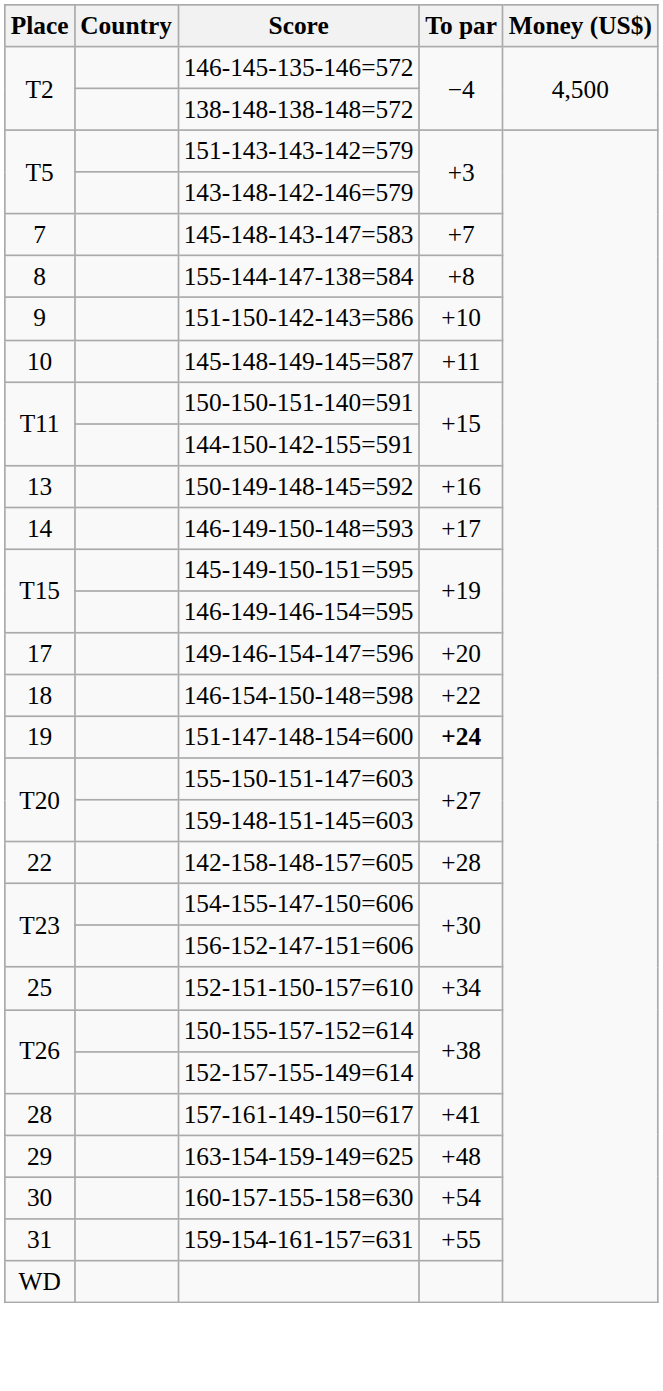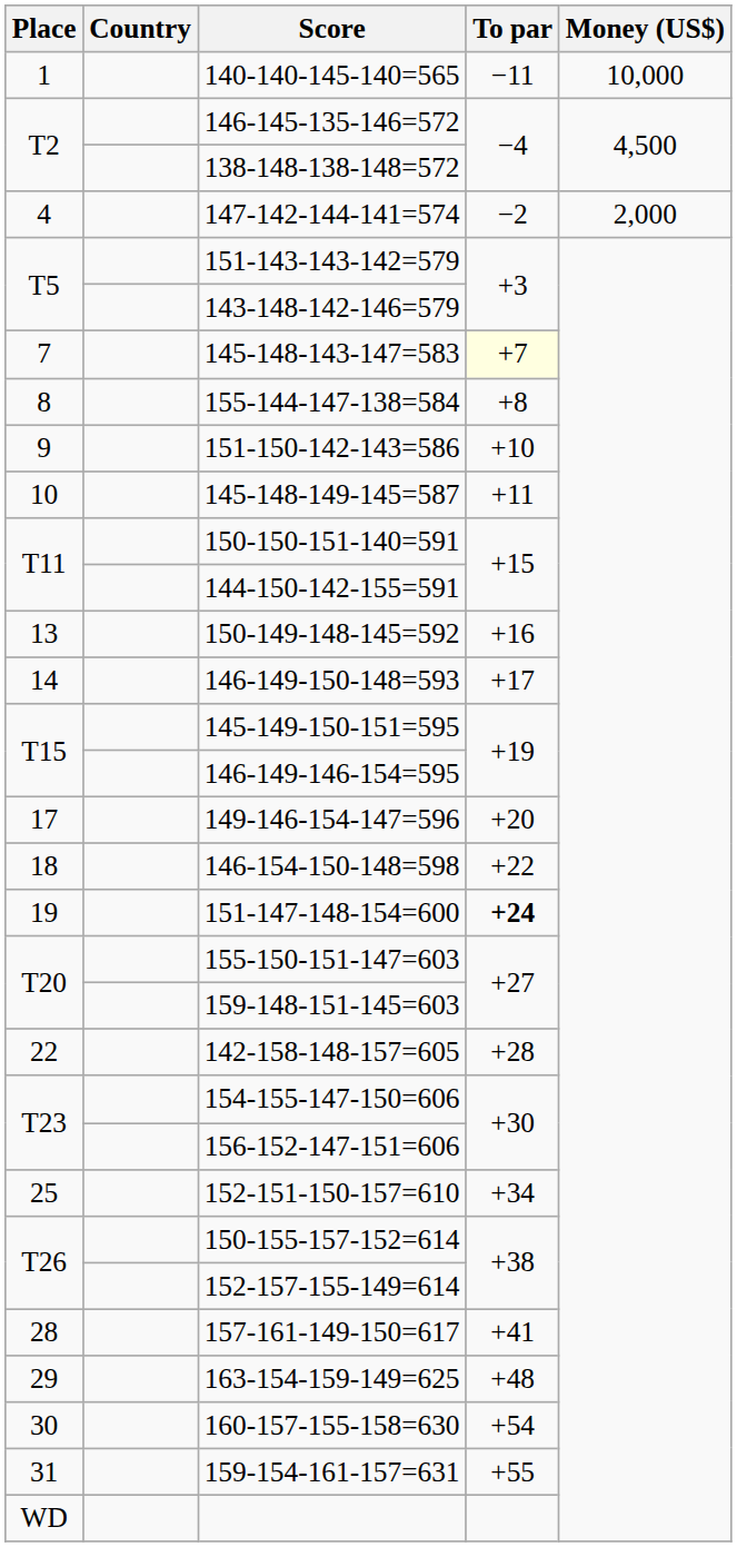 <table class="wikitable" style="font-size:95%;">
 <tr>
 <th>Place</th>
 <th>Country</th>
 <th>Score</th>
 <th>To par</th>
 <th>Money (US$)</th>
+</tr>
+<tr>
+<td align=center>1</td>
+<td></td>
+<td>140-140-145-140=565</td>
+<td align=center>−11</td>
+<td align=center>10,000</td>
 </tr>
 <tr>
 <td rowspan=2 align=center>T2</td>
 <td></td>
 <td>146-145-135-146=572</td>
 <td rowspan=2 align=center>−4</td>
 <td rowspan=2 align=center>4,500</td>
 </tr>
 <tr>
 <td></td>
 <td>138-148-138-148=572</td>
+</tr>
+<tr>
+<td align=center>4</td>
+<td></td>
+<td>147-142-144-141=574</td>
+<td align=center>−2</td>
+<td align=center>2,000</td>
 </tr>
 <tr>
 <td rowspan=2 align=center>T5</td>
 <td></td>
 <td>151-143-143-142=579</td>
 <td rowspan=2 align=center>+3</td>
 <td rowspan=28></td>
 </tr>
 <tr>
 <td></td>
 <td>143-148-142-146=579</td>
 </tr>
 <tr>
 <td align=center>7</td>
 <td></td>
 <td>145-148-143-147=583</td>
-<td align=center>+7</td>
+<td align=center style="background: lightyellow;">+7</td>
 </tr>
 <tr>
 <td align=center>8</td>
 <td></td>
 <td>155-144-147-138=584</td>
 <td align=center>+8</td>
 </tr>
 <tr>
 <td align=center>9</td>
 <td></td>
 <td>151-150-142-143=586</td>
 <td align=center>+10</td>
 </tr>
 <tr>
 <td align=center>10</td>
 <td></td>
 <td>145-148-149-145=587</td>
 <td align=center>+11</td>
 </tr>
 <tr>
 <td rowspan=2 align=center>T11</td>
 <td></td>
 <td>150-150-151-140=591</td>
 <td rowspan=2 align=center>+15</td>
 </tr>
 <tr>
 <td></td>
 <td>144-150-142-155=591</td>
 </tr>
 <tr>
 <td align=center>13</td>
 <td></td>
 <td>150-149-148-145=592</td>
 <td align=center>+16</td>
 </tr>
 <tr>
 <td align=center>14</td>
 <td></td>
 <td>146-149-150-148=593</td>
 <td align=center>+17</td>
 </tr>
 <tr>
 <td rowspan=2 align=center>T15</td>
 <td></td>
 <td>145-149-150-151=595</td>
 <td rowspan=2 align=center>+19</td>
 </tr>
 <tr>
 <td></td>
 <td>146-149-146-154=595</td>
 </tr>
 <tr>
 <td align=center>17</td>
 <td></td>
 <td>149-146-154-147=596</td>
 <td align=center>+20</td>
 </tr>
 <tr>
 <td align=center>18</td>
 <td></td>
 <td>146-154-150-148=598</td>
 <td align=center>+22</td>
 </tr>
 <tr>
 <td align=center>19</td>
 <td></td>
 <td>151-147-148-154=600</td>
 <td align=center><strong>+24</strong></td>
 </tr>
 <tr>
 <td rowspan=2 align=center>T20</td>
 <td></td>
 <td>155-150-151-147=603</td>
 <td rowspan=2 align=center>+27</td>
 </tr>
 <tr>
 <td></td>
 <td>159-148-151-145=603</td>
 </tr>
 <tr>
 <td align=center>22</td>
 <td></td>
 <td>142-158-148-157=605</td>
 <td align=center>+28</td>
 </tr>
 <tr>
 <td rowspan=2 align=center>T23</td>
 <td></td>
 <td>154-155-147-150=606</td>
 <td rowspan=2 align=center>+30</td>
 </tr>
 <tr>
 <td></td>
 <td>156-152-147-151=606</td>
 </tr>
 <tr>
 <td align=center>25</td>
 <td></td>
 <td>152-151-150-157=610</td>
 <td align=center>+34</td>
 </tr>
 <tr>
 <td rowspan=2 align=center>T26</td>
 <td></td>
 <td>150-155-157-152=614</td>
 <td rowspan=2 align=center>+38</td>
 </tr>
 <tr>
 <td></td>
 <td>152-157-155-149=614</td>
 </tr>
 <tr>
 <td align=center>28</td>
 <td></td>
 <td>157-161-149-150=617</td>
 <td align=center>+41</td>
 </tr>
 <tr>
 <td align=center>29</td>
 <td></td>
 <td>163-154-159-149=625</td>
 <td align=center>+48</td>
 </tr>
 <tr>
 <td align=center>30</td>
 <td></td>
 <td>160-157-155-158=630</td>
 <td align=center>+54</td>
 </tr>
 <tr>
 <td align=center>31</td>
 <td></td>
 <td>159-154-161-157=631</td>
 <td align=center>+55</td>
 </tr>
 <tr>
 <td align=center>WD</td>
 <td></td>
 <td></td>
 <td></td>
 </tr>
 </table>
